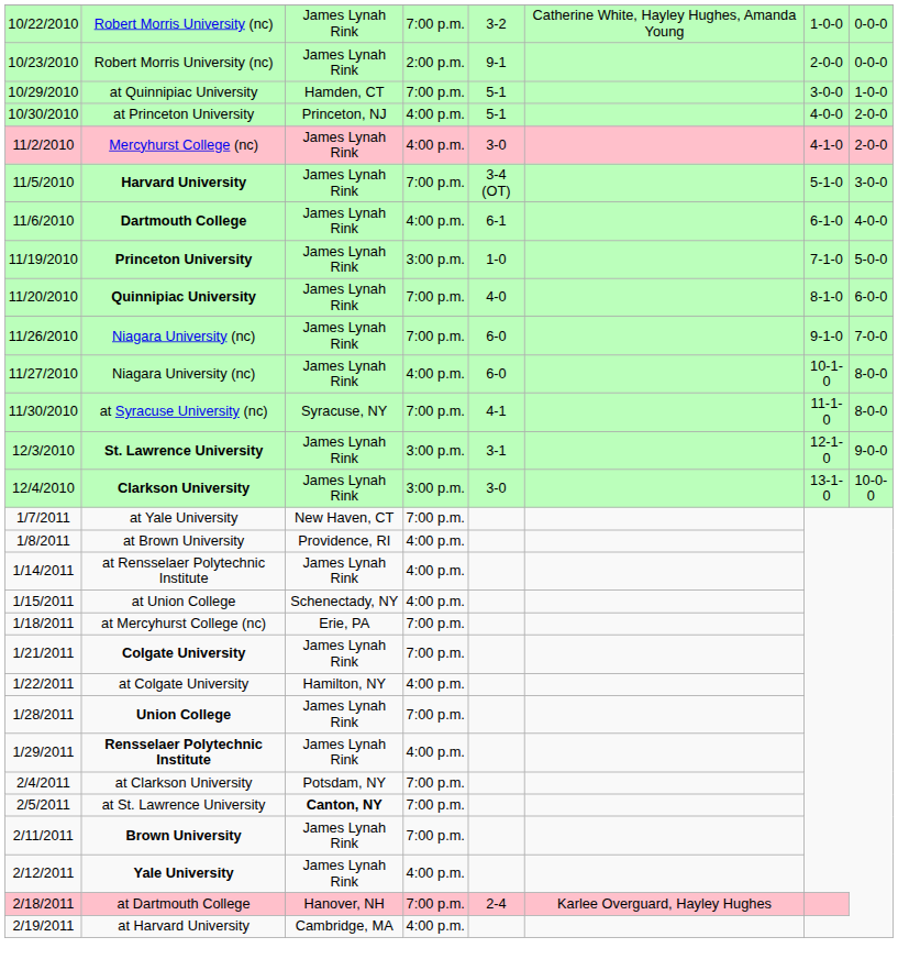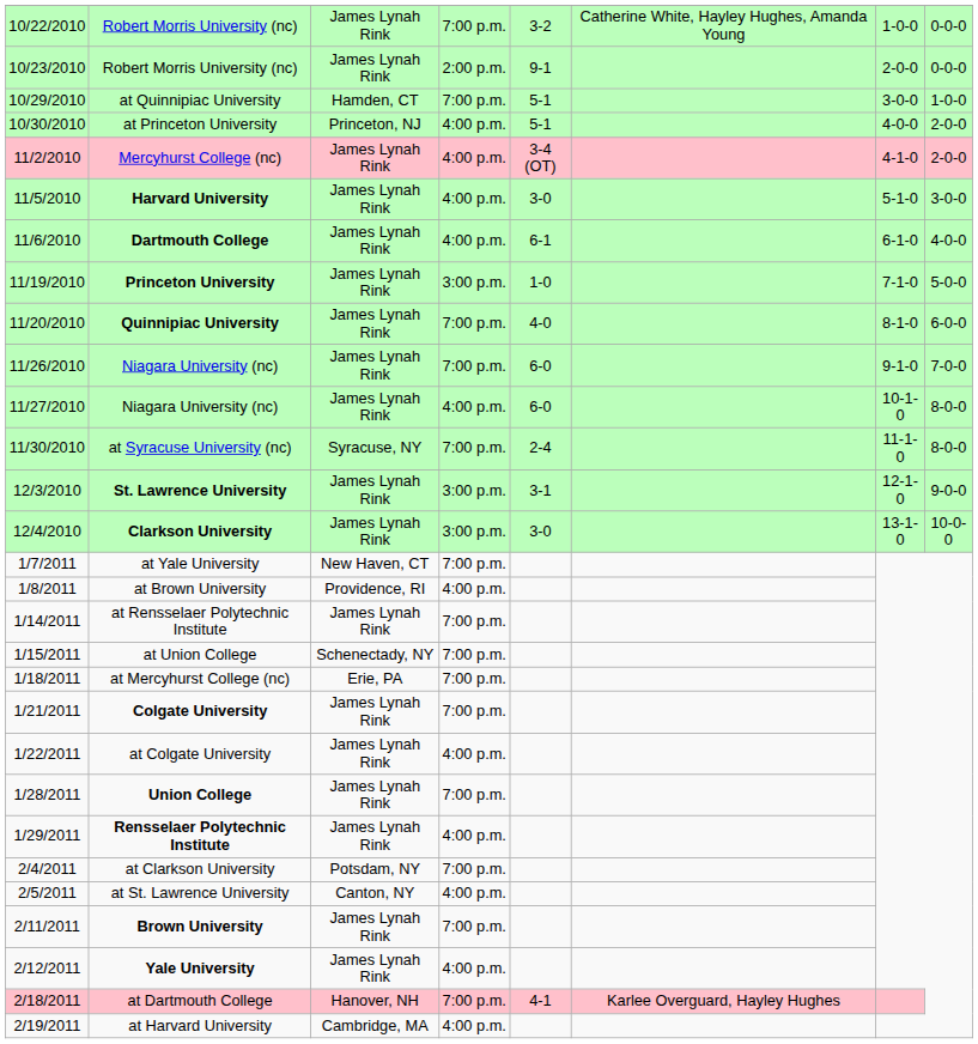 <table class="wikitable" style="width:80%;">
 <tr>
 </tr>
 <tr style="text-align:center; background:#bfb;">
 <td>10/22/2010</td>
 <td><a href='#'>Robert Morris University</a> (nc)</td>
 <td>James Lynah Rink</td>
 <td>7:00 p.m.</td>
 <td>3-2</td>
 <td>Catherine White, Hayley Hughes, Amanda Young </td>
 <td>1-0-0</td>
 <td>0-0-0</td>
 </tr>
 <tr style="text-align:center; background:#bfb;">
 <td>10/23/2010</td>
 <td>Robert Morris University (nc)</td>
 <td>James Lynah Rink</td>
 <td>2:00 p.m.</td>
 <td>9-1</td>
 <td></td>
 <td>2-0-0</td>
 <td>0-0-0</td>
 </tr>
 <tr style="text-align:center; background:#bfb;">
 <td>10/29/2010</td>
 <td>at Quinnipiac University</td>
 <td>Hamden, CT</td>
 <td>7:00 p.m.</td>
 <td>5-1</td>
 <td></td>
 <td>3-0-0</td>
 <td>1-0-0</td>
 </tr>
 <tr style="text-align:center; background:#bfb;">
 <td>10/30/2010</td>
 <td>at Princeton University</td>
 <td>Princeton, NJ</td>
 <td>4:00 p.m.</td>
 <td>5-1</td>
 <td></td>
 <td>4-0-0</td>
 <td>2-0-0</td>
 </tr>
 <tr style="text-align:center; background:pink;">
 <td>11/2/2010</td>
 <td><a href='#'>Mercyhurst College</a> (nc)</td>
 <td>James Lynah Rink</td>
 <td>4:00 p.m.</td>
-<td>3-0</td>
+<td>3-4 (OT)</td>
 <td></td>
 <td>4-1-0</td>
 <td>2-0-0</td>
 </tr>
 <tr style="text-align:center; background:#bfb;">
 <td>11/5/2010</td>
 <td><strong>Harvard University </strong></td>
 <td>James Lynah Rink</td>
-<td>7:00 p.m.</td>
-<td>3-4 (OT)</td>
+<td>4:00 p.m.</td>
+<td>3-0</td>
 <td></td>
 <td>5-1-0</td>
 <td>3-0-0</td>
 </tr>
 <tr style="text-align:center; background:#bfb;">
 <td>11/6/2010</td>
 <td><strong>Dartmouth College </strong></td>
 <td>James Lynah Rink</td>
 <td>4:00 p.m.</td>
 <td>6-1</td>
 <td></td>
 <td>6-1-0</td>
 <td>4-0-0</td>
 </tr>
 <tr style="text-align:center; background:#bfb;">
 <td>11/19/2010</td>
 <td><strong>Princeton University </strong></td>
 <td>James Lynah Rink</td>
 <td>3:00 p.m.</td>
 <td>1-0</td>
 <td></td>
 <td>7-1-0</td>
 <td>5-0-0</td>
 </tr>
 <tr style="text-align:center; background:#bfb;">
 <td>11/20/2010</td>
 <td><strong>Quinnipiac University </strong></td>
 <td>James Lynah Rink</td>
 <td>7:00 p.m.</td>
 <td>4-0</td>
 <td></td>
 <td>8-1-0</td>
 <td>6-0-0</td>
 </tr>
 <tr style="text-align:center; background:#bfb;">
 <td>11/26/2010</td>
 <td><a href='#'>Niagara University</a> (nc)</td>
 <td>James Lynah Rink</td>
 <td>7:00 p.m.</td>
 <td>6-0</td>
 <td></td>
 <td>9-1-0</td>
 <td>7-0-0</td>
 </tr>
 <tr style="text-align:center; background:#bfb;">
 <td>11/27/2010</td>
 <td>Niagara University (nc)</td>
 <td>James Lynah Rink</td>
 <td>4:00 p.m.</td>
 <td>6-0</td>
 <td></td>
 <td>10-1-0</td>
 <td>8-0-0</td>
 </tr>
 <tr style="text-align:center; background:#bfb;">
 <td>11/30/2010</td>
 <td>at <a href='#'>Syracuse University</a> (nc)</td>
 <td>Syracuse, NY</td>
 <td>7:00 p.m.</td>
-<td>4-1</td>
+<td>2-4</td>
 <td></td>
 <td>11-1-0</td>
 <td>8-0-0</td>
 </tr>
 <tr style="text-align:center; background:#bfb;">
 <td>12/3/2010</td>
 <td><strong>St. Lawrence University </strong></td>
 <td>James Lynah Rink</td>
 <td>3:00 p.m.</td>
 <td>3-1</td>
 <td></td>
 <td>12-1-0</td>
 <td>9-0-0</td>
 </tr>
 <tr style="text-align:center; background:#bfb;">
 <td>12/4/2010</td>
 <td><strong>Clarkson University </strong></td>
 <td>James Lynah Rink</td>
 <td>3:00 p.m.</td>
 <td>3-0</td>
 <td></td>
 <td>13-1-0</td>
 <td>10-0-0</td>
 </tr>
 <tr style="text-align:center;" bgcolor="">
 <td>1/7/2011</td>
 <td>at Yale University</td>
 <td>New Haven, CT</td>
 <td>7:00 p.m.</td>
 <td></td>
 <td></td>
 </tr>
 <tr style="text-align:center;" bgcolor="">
 <td>1/8/2011</td>
 <td>at Brown University</td>
 <td>Providence, RI</td>
 <td>4:00 p.m.</td>
 <td></td>
 <td></td>
 </tr>
 <tr style="text-align:center;" bgcolor="">
 <td>1/14/2011</td>
 <td>at Rensselaer Polytechnic Institute</td>
 <td>James Lynah Rink</td>
-<td>4:00 p.m.</td>
+<td>7:00 p.m.</td>
 <td></td>
 <td></td>
 </tr>
 <tr style="text-align:center;" bgcolor="">
 <td>1/15/2011</td>
 <td>at Union College</td>
 <td>Schenectady, NY</td>
-<td>4:00 p.m.</td>
+<td>7:00 p.m.</td>
 <td></td>
 <td></td>
 </tr>
 <tr style="text-align:center;" bgcolor="">
 <td>1/18/2011</td>
 <td>at Mercyhurst College (nc)</td>
 <td>Erie, PA</td>
 <td>7:00 p.m.</td>
 <td></td>
 <td></td>
 </tr>
 <tr style="text-align:center;" bgcolor="">
 <td>1/21/2011</td>
 <td><strong>Colgate University</strong></td>
 <td>James Lynah Rink</td>
 <td>7:00 p.m.</td>
 <td></td>
 <td></td>
 </tr>
 <tr style="text-align:center;" bgcolor="">
 <td>1/22/2011</td>
 <td>at Colgate University</td>
-<td>Hamilton, NY</td>
+<td>James Lynah Rink</td>
 <td>4:00 p.m.</td>
 <td></td>
 <td></td>
 </tr>
 <tr style="text-align:center;" bgcolor="">
 <td>1/28/2011</td>
 <td><strong>Union College </strong></td>
 <td>James Lynah Rink</td>
 <td>7:00 p.m.</td>
 <td></td>
 <td></td>
 </tr>
 <tr style="text-align:center;" bgcolor="">
 <td>1/29/2011</td>
 <td><strong>Rensselaer Polytechnic Institute</strong></td>
 <td>James Lynah Rink</td>
 <td>4:00 p.m.</td>
 <td></td>
 <td></td>
 </tr>
 <tr style="text-align:center;" bgcolor="">
 <td>2/4/2011</td>
 <td>at Clarkson University</td>
 <td>Potsdam, NY</td>
 <td>7:00 p.m.</td>
 <td></td>
 <td></td>
 </tr>
 <tr style="text-align:center;" bgcolor="">
 <td>2/5/2011</td>
 <td>at St. Lawrence University</td>
-<td><strong>Canton, NY</strong></td>
-<td>7:00 p.m.</td>
+<td>Canton, NY</td>
+<td>4:00 p.m.</td>
 <td></td>
 <td></td>
 </tr>
 <tr style="text-align:center;" bgcolor="">
 <td>2/11/2011</td>
 <td><strong>Brown University </strong></td>
 <td>James Lynah Rink</td>
 <td>7:00 p.m.</td>
 <td></td>
 <td></td>
 </tr>
 <tr style="text-align:center;" bgcolor="">
 <td>2/12/2011</td>
 <td><strong>Yale University</strong></td>
 <td>James Lynah Rink</td>
 <td>4:00 p.m.</td>
 <td></td>
 <td></td>
 </tr>
 <tr style="text-align:center;" bgcolor="pink">
 <td>2/18/2011</td>
 <td>at Dartmouth College</td>
 <td>Hanover, NH</td>
 <td>7:00 p.m.</td>
-<td>2-4</td>
+<td>4-1</td>
 <td>Karlee Overguard, Hayley Hughes</td>
 <td></td>
 </tr>
 <tr style="text-align:center;" bgcolor="">
 <td>2/19/2011</td>
 <td>at Harvard University</td>
 <td>Cambridge, MA</td>
 <td>4:00 p.m.</td>
 <td></td>
 <td></td>
 </tr>
 </table>
